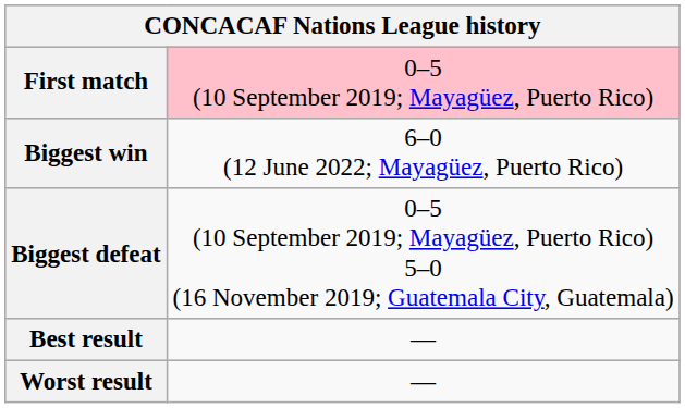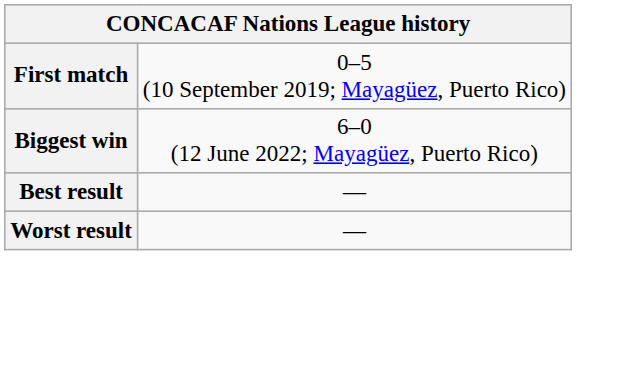 <table class="wikitable collapsible collapsed" style="text-align: center;font-size:90%;">
 <tr>
 <th colspan=2>CONCACAF Nations League history</th>
 </tr>
 <tr>
 <th>First match</th>
-<td style="background: pink;"> 0–5 <br> (10 September 2019; <a href='#'>Mayagüez</a>, Puerto Rico)</td>
+<td> 0–5 <br> (10 September 2019; <a href='#'>Mayagüez</a>, Puerto Rico)</td>
 </tr>
 <tr>
 <th>Biggest win</th>
 <td> 6–0 <br> (12 June 2022; <a href='#'>Mayagüez</a>, Puerto Rico)</td>
-</tr>
-<tr>
-<th>Biggest defeat</th>
-<td> 0–5 <br> (10 September 2019; <a href='#'>Mayagüez</a>, Puerto Rico)<br> 5–0 <br> (16 November 2019; <a href='#'>Guatemala City</a>, Guatemala)</td>
 </tr>
 <tr>
 <th>Best result</th>
 <td>—</td>
 </tr>
 <tr>
 <th>Worst result</th>
 <td>—</td>
 </tr>
 </table>
